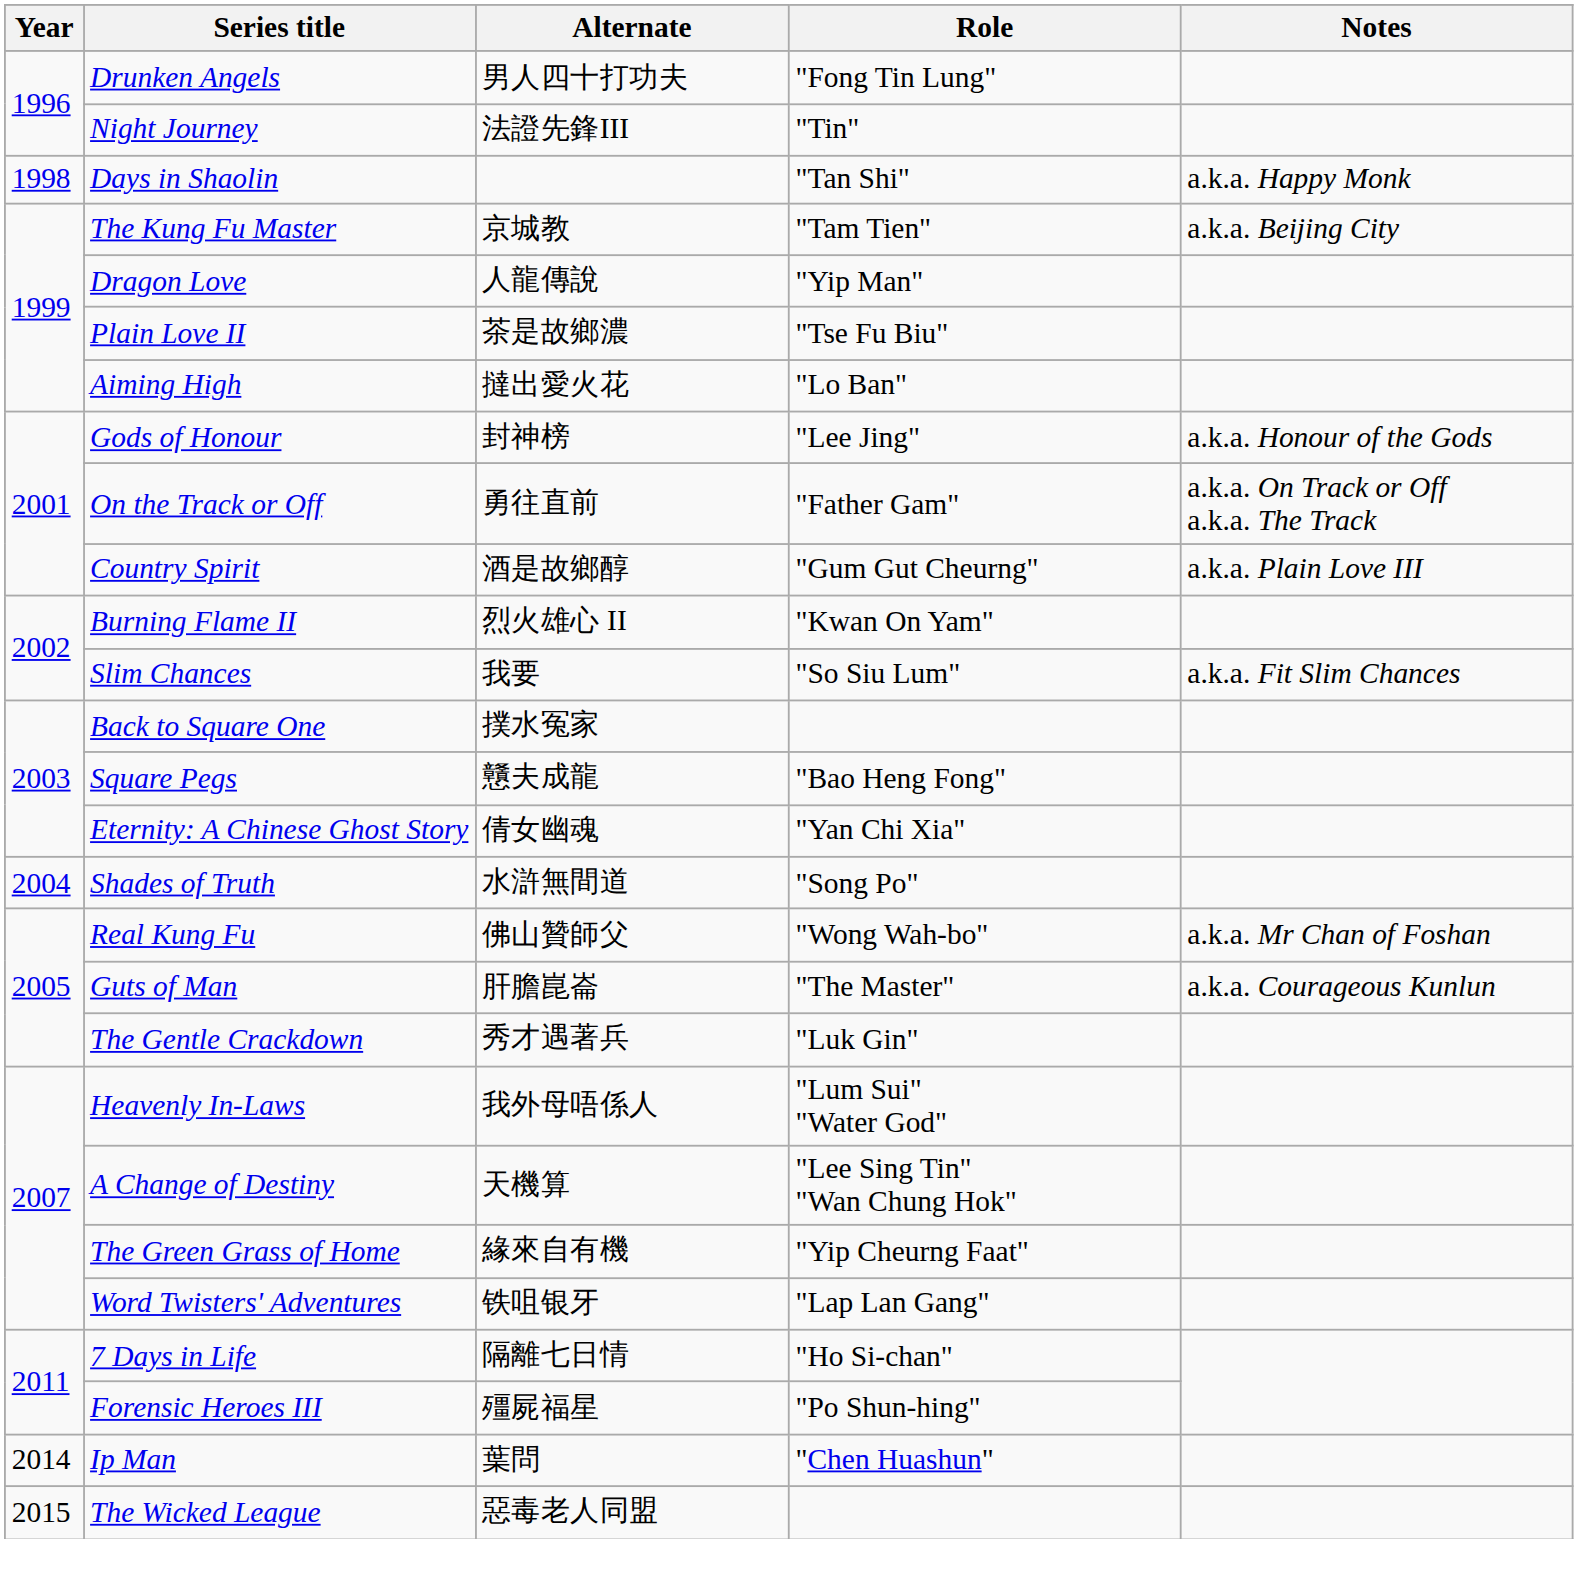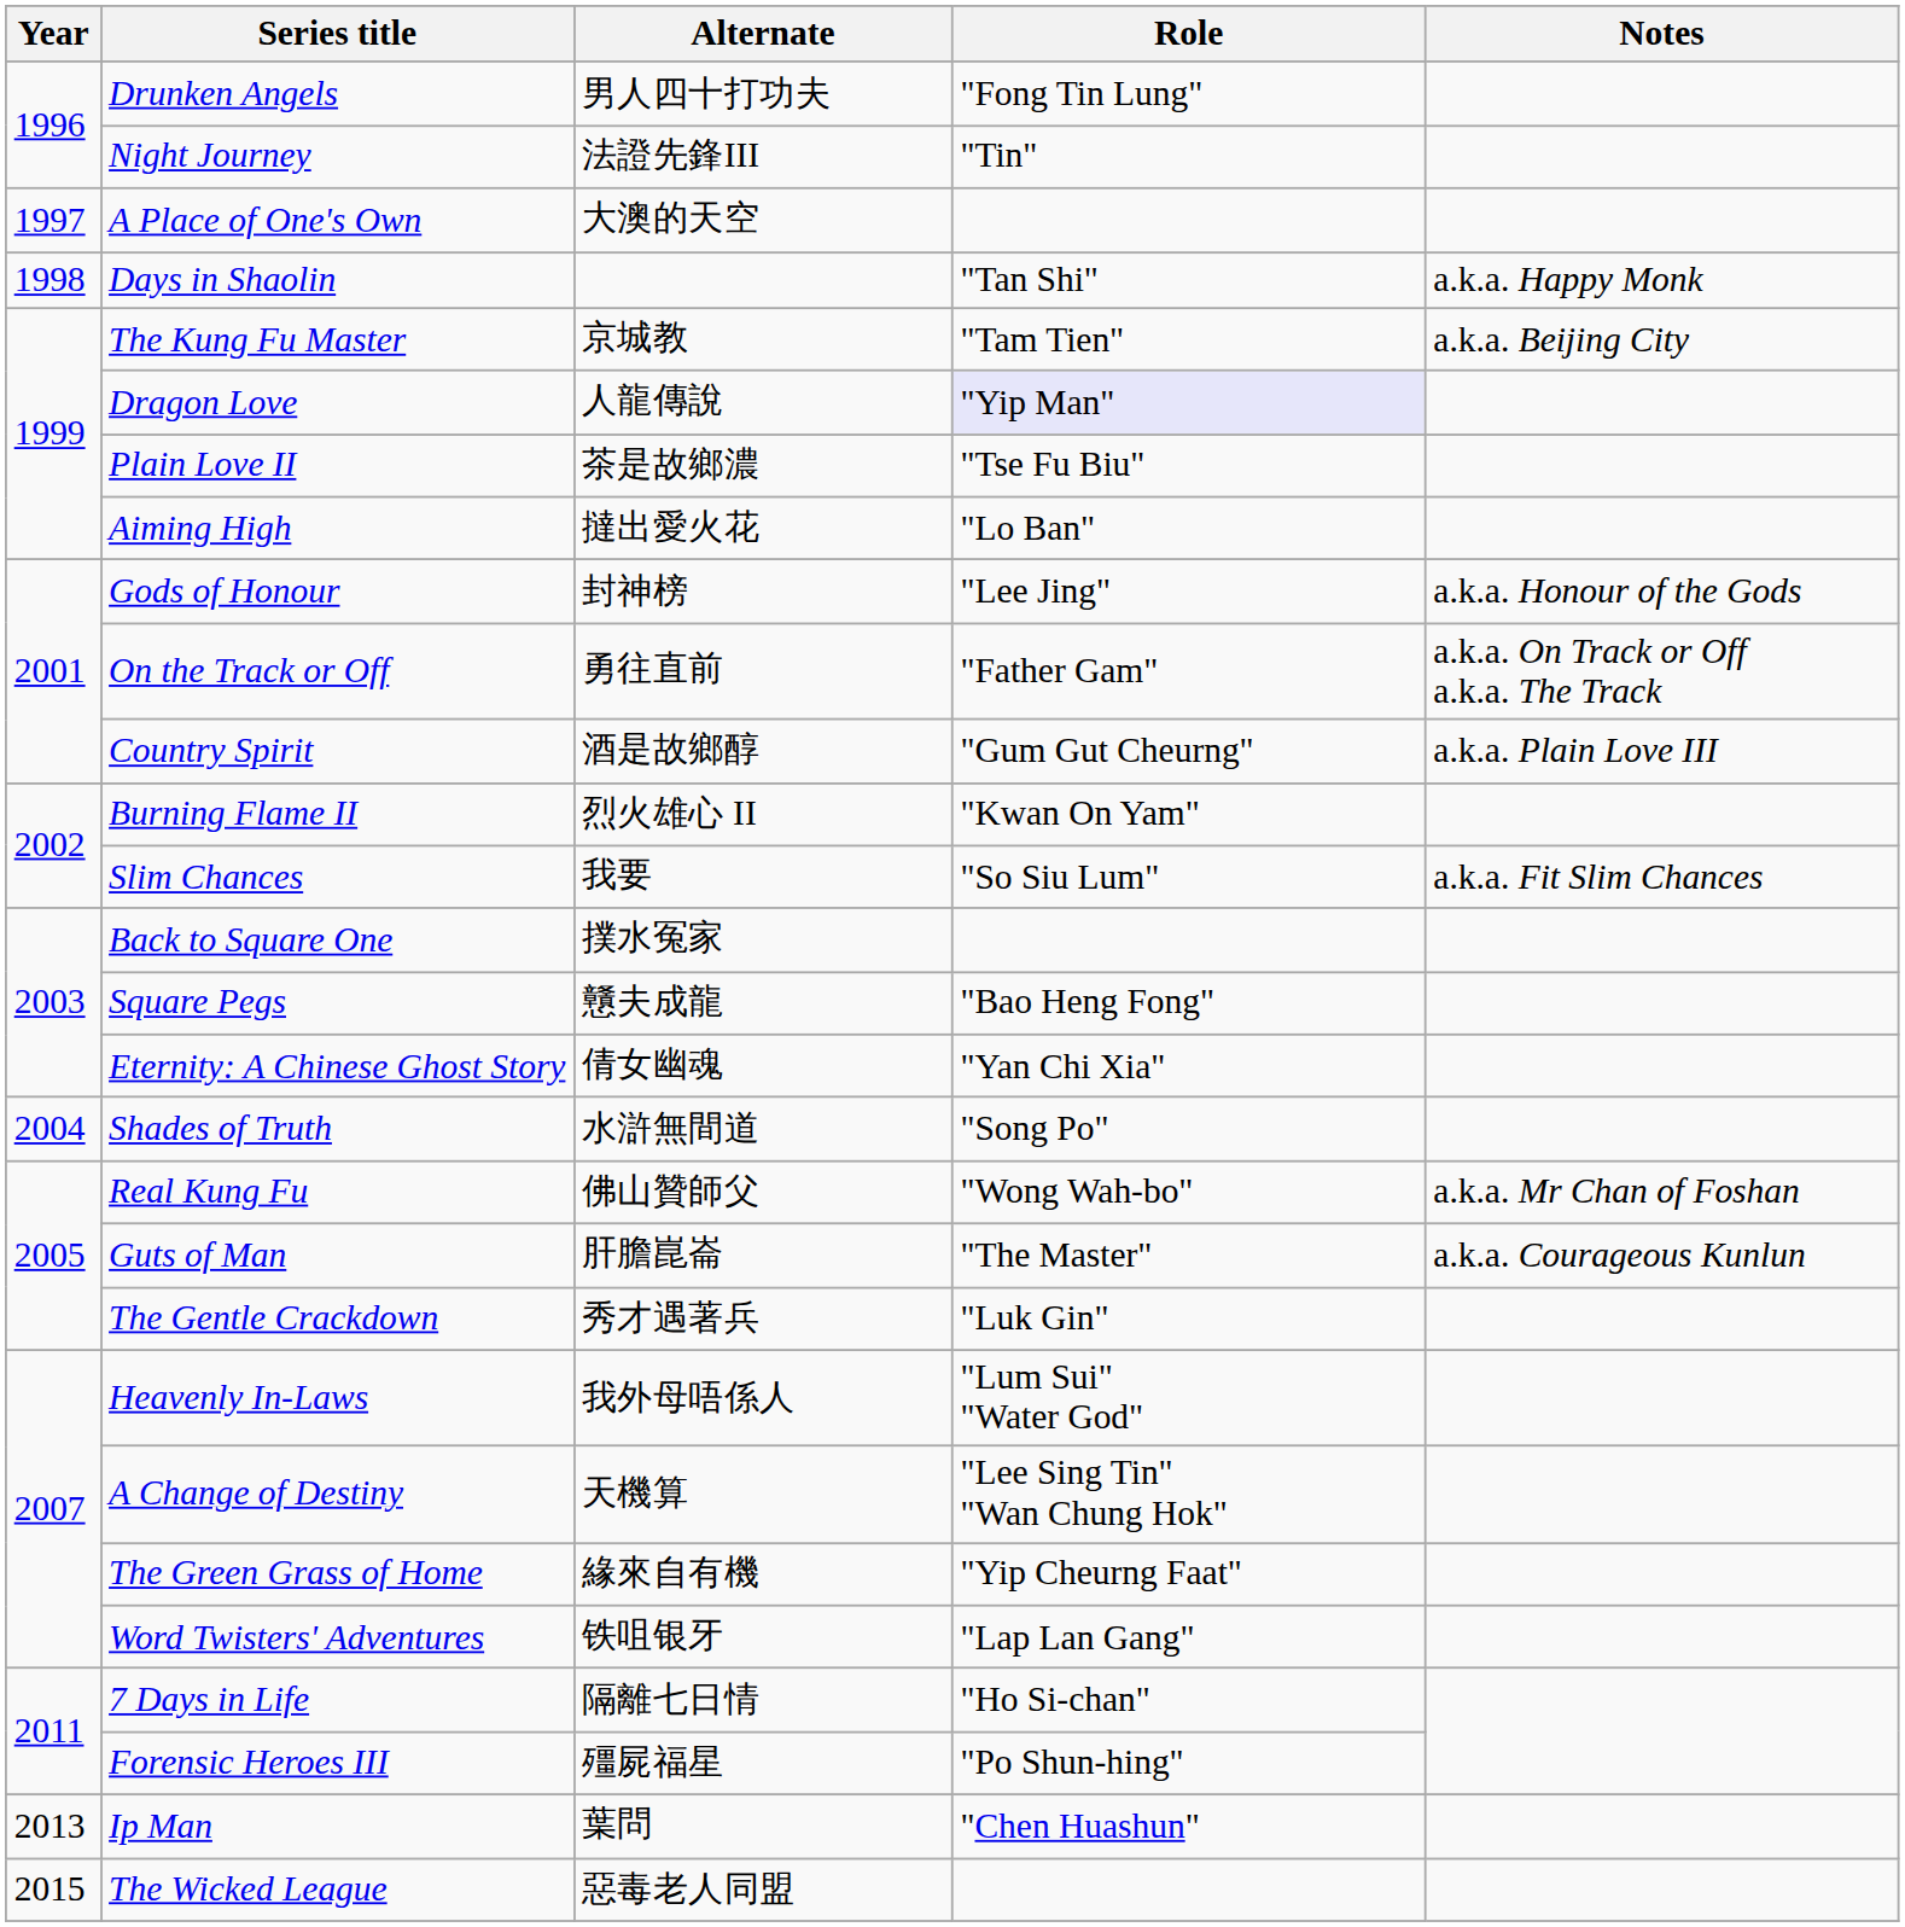 <table class="wikitable">
 <tr>
 <th width="5%">Year</th>
 <th width="25%">Series title</th>
 <th width="20%">Alternate</th>
 <th width="25%">Role</th>
 <th width="25%">Notes</th>
 </tr>
 <tr>
 <td rowspan="2"><a href='#'>1996</a></td>
 <td><em><a href='#'>Drunken Angels</a></em></td>
 <td>男人四十打功夫</td>
 <td>"Fong Tin Lung"</td>
 <td></td>
 </tr>
 <tr>
 <td><em><a href='#'>Night Journey</a></em></td>
 <td>法證先鋒III</td>
 <td>"Tin"</td>
 <td></td>
 </tr>
 <tr>
+<td><a href='#'>1997</a></td>
+<td><em><a href='#'>A Place of One's Own</a></em></td>
+<td>大澳的天空</td>
+<td></td>
+<td></td>
+</tr>
+<tr>
 <td><a href='#'>1998</a></td>
 <td><em><a href='#'>Days in Shaolin</a></em></td>
 <td></td>
 <td>"Tan Shi"</td>
 <td>a.k.a. <em>Happy Monk</em></td>
 </tr>
 <tr>
 <td rowspan="4"><a href='#'>1999</a></td>
 <td><em><a href='#'>The Kung Fu Master</a></em></td>
 <td>京城教</td>
 <td>"Tam Tien"</td>
 <td>a.k.a. <em>Beijing City</em></td>
 </tr>
 <tr>
 <td><em><a href='#'>Dragon Love</a></em></td>
 <td>人龍傳說</td>
-<td>"Yip Man"</td>
+<td style="background: lavender;">"Yip Man"</td>
 <td></td>
 </tr>
 <tr>
 <td><em><a href='#'>Plain Love II</a></em></td>
 <td>茶是故鄉濃</td>
 <td>"Tse Fu Biu"</td>
 <td></td>
 </tr>
 <tr>
 <td><em><a href='#'>Aiming High</a></em></td>
 <td>撻出愛火花</td>
 <td>"Lo Ban"</td>
 <td></td>
 </tr>
 <tr>
 <td rowspan="3"><a href='#'>2001</a></td>
 <td><em><a href='#'>Gods of Honour</a></em></td>
 <td>封神榜</td>
 <td>"Lee Jing"</td>
 <td>a.k.a. <em>Honour of the Gods</em></td>
 </tr>
 <tr>
 <td><em><a href='#'>On the Track or Off</a></em></td>
 <td>勇往直前</td>
 <td>"Father Gam"</td>
 <td>a.k.a. <em>On Track or Off</em> <br> a.k.a. <em>The Track</em></td>
 </tr>
 <tr>
 <td><em><a href='#'>Country Spirit</a></em></td>
 <td>酒是故鄉醇</td>
 <td>"Gum Gut Cheurng"</td>
 <td>a.k.a. <em>Plain Love III</em></td>
 </tr>
 <tr>
 <td rowspan="2"><a href='#'>2002</a></td>
 <td><em><a href='#'>Burning Flame II</a></em></td>
 <td>烈火雄心 II</td>
 <td>"Kwan On Yam"</td>
 <td></td>
 </tr>
 <tr>
 <td><em><a href='#'>Slim Chances</a></em></td>
 <td>我要</td>
 <td>"So Siu Lum"</td>
 <td>a.k.a. <em>Fit Slim Chances</em></td>
 </tr>
 <tr>
 <td rowspan="3"><a href='#'>2003</a></td>
 <td><em><a href='#'>Back to Square One</a></em></td>
 <td>撲水冤家</td>
 <td></td>
 <td></td>
 </tr>
 <tr>
 <td><em><a href='#'>Square Pegs</a></em></td>
 <td>戇夫成龍</td>
 <td>"Bao Heng Fong"</td>
 <td></td>
 </tr>
 <tr>
 <td><em><a href='#'>Eternity: A Chinese Ghost Story</a></em></td>
 <td>倩女幽魂</td>
 <td>"Yan Chi Xia"</td>
 <td></td>
 </tr>
 <tr>
 <td><a href='#'>2004</a></td>
 <td><em><a href='#'>Shades of Truth</a></em></td>
 <td>水滸無間道</td>
 <td>"Song Po"</td>
 <td></td>
 </tr>
 <tr>
 <td rowspan="3"><a href='#'>2005</a></td>
 <td><em><a href='#'>Real Kung Fu</a></em></td>
 <td>佛山贊師父</td>
 <td>"Wong Wah-bo"</td>
 <td>a.k.a. <em>Mr Chan of Foshan</em></td>
 </tr>
 <tr>
 <td><em><a href='#'>Guts of Man</a></em></td>
 <td>肝膽崑崙</td>
 <td>"The Master"</td>
 <td>a.k.a. <em>Courageous Kunlun</em></td>
 </tr>
 <tr>
 <td><em><a href='#'>The Gentle Crackdown</a></em></td>
 <td>秀才遇著兵</td>
 <td>"Luk Gin"</td>
 <td></td>
 </tr>
 <tr>
 <td rowspan="4"><a href='#'>2007</a></td>
 <td><em><a href='#'>Heavenly In-Laws</a></em></td>
 <td>我外母唔係人</td>
 <td>"Lum Sui" <br> "Water God"</td>
 <td></td>
 </tr>
 <tr>
 <td><em><a href='#'>A Change of Destiny</a></em></td>
 <td>天機算</td>
 <td>"Lee Sing Tin" <br> "Wan Chung Hok"</td>
 <td></td>
 </tr>
 <tr>
 <td><em><a href='#'>The Green Grass of Home</a></em></td>
 <td>緣來自有機</td>
 <td>"Yip Cheurng Faat"</td>
 <td></td>
 </tr>
 <tr>
 <td><em><a href='#'>Word Twisters' Adventures</a></em></td>
 <td>铁咀银牙</td>
 <td>"Lap Lan Gang"</td>
 <td></td>
 </tr>
 <tr>
 <td rowspan=2><a href='#'>2011</a></td>
 <td><em><a href='#'>7 Days in Life</a></em></td>
 <td>隔離七日情</td>
 <td>"Ho Si-chan"</td>
 </tr>
 <tr>
 <td><em><a href='#'>Forensic Heroes III</a></em></td>
 <td>殭屍福星</td>
 <td>"Po Shun-hing"</td>
 </tr>
 <tr>
-<td>2014</td>
+<td>2013</td>
 <td><em><a href='#'>Ip Man</a></em></td>
 <td>葉問</td>
 <td>"<a href='#'>Chen Huashun</a>"</td>
 <td></td>
 </tr>
 <tr>
 <td>2015</td>
 <td><em><a href='#'>The Wicked League</a></em></td>
 <td>惡毒老人同盟</td>
 <td></td>
 <td></td>
 </tr>
 </table>
